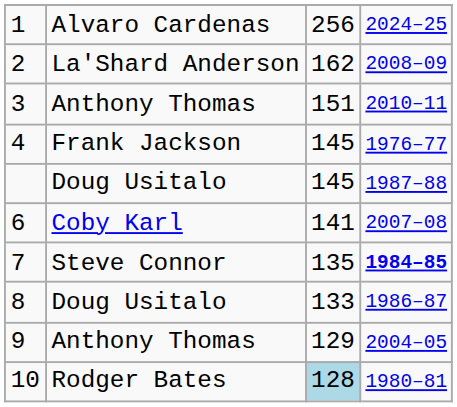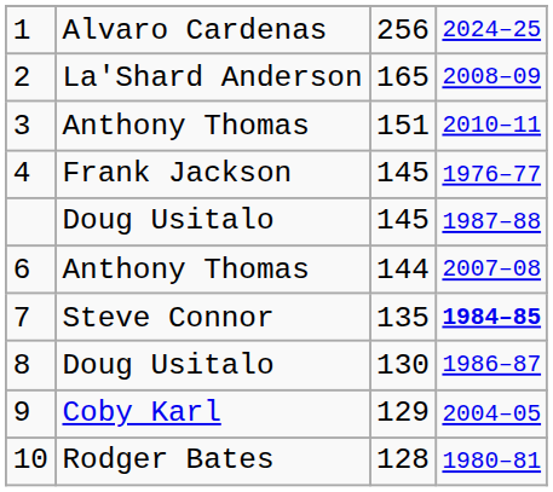 <table class="wikitable">
 <tr>
 </tr>
 <tr>
 <td>1</td>
 <td>Alvaro Cardenas</td>
 <td>256</td>
 <td style="font-size:80%;"><a href='#'>2024–25</a></td>
 </tr>
 <tr>
 <td>2</td>
 <td>La'Shard Anderson</td>
-<td>162</td>
+<td>165</td>
 <td style="font-size:80%;"><a href='#'>2008–09</a></td>
 </tr>
 <tr>
 <td>3</td>
 <td>Anthony Thomas</td>
 <td>151</td>
 <td style="font-size:80%;"><a href='#'>2010–11</a></td>
 </tr>
 <tr>
 <td>4</td>
 <td>Frank Jackson</td>
 <td>145</td>
 <td style="font-size:80%;"><a href='#'>1976–77</a></td>
 </tr>
 <tr>
 <td></td>
 <td>Doug Usitalo</td>
 <td>145</td>
 <td style="font-size:80%;"><a href='#'>1987–88</a></td>
 </tr>
 <tr>
 <td>6</td>
-<td><a href='#'>Coby Karl</a></td>
-<td>141</td>
+<td>Anthony Thomas</td>
+<td>144</td>
 <td style="font-size:80%;"><a href='#'>2007–08</a></td>
 </tr>
 <tr>
 <td>7</td>
 <td>Steve Connor</td>
 <td>135</td>
 <td style="font-size:80%;"><strong><a href='#'>1984–85</a></strong></td>
 </tr>
 <tr>
 <td>8</td>
 <td>Doug Usitalo</td>
-<td>133</td>
+<td>130</td>
 <td style="font-size:80%;"><a href='#'>1986–87</a></td>
 </tr>
 <tr>
 <td>9</td>
-<td>Anthony Thomas</td>
+<td><a href='#'>Coby Karl</a></td>
 <td>129</td>
 <td style="font-size:80%;"><a href='#'>2004–05</a></td>
 </tr>
 <tr>
 <td>10</td>
 <td>Rodger Bates</td>
-<td style="background: lightblue;">128</td>
+<td>128</td>
 <td style="font-size:80%;"><a href='#'>1980–81</a></td>
 </tr>
 </table>
